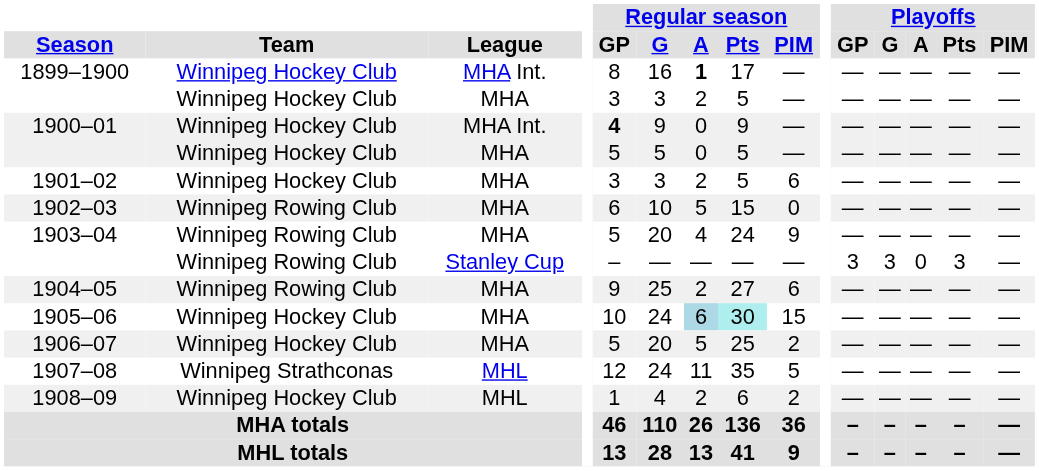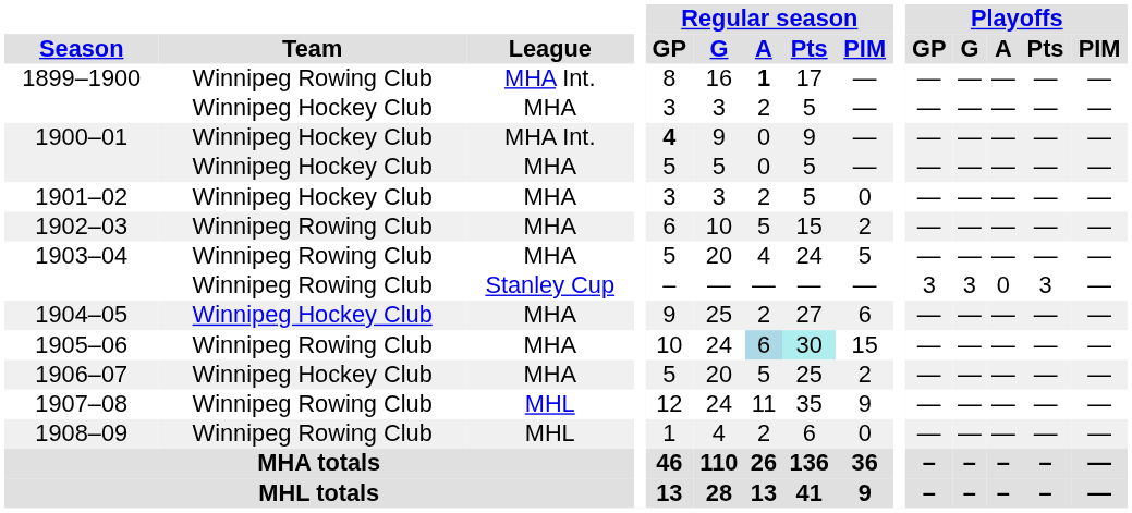 <table BORDER="0" CELLPADDING="1" CELLSPACING="0" width="60%" style="text-align:center">
 <tr bgcolor="#e0e0e0">
 <th colspan="3" bgcolor="#ffffff"> </th>
 <th rowspan="99" bgcolor="#ffffff"> </th>
 <th colspan="5"><a href='#'>Regular season</a></th>
 <th rowspan="99" bgcolor="#ffffff"> </th>
 <th colspan="5"><a href='#'>Playoffs</a></th>
 </tr>
 <tr bgcolor="#e0e0e0">
 <th><a href='#'>Season</a></th>
 <th>Team</th>
 <th>League</th>
 <th>GP</th>
 <th><a href='#'>G</a></th>
 <th><a href='#'>A</a></th>
 <th><a href='#'>Pts</a></th>
 <th><a href='#'>PIM</a></th>
 <th>GP</th>
 <th>G</th>
 <th>A</th>
 <th>Pts</th>
 <th>PIM</th>
 </tr>
 <tr>
 <td>1899–1900</td>
-<td><a href='#'>Winnipeg Hockey Club</a></td>
+<td>Winnipeg Rowing Club</td>
 <td><a href='#'>MHA</a> Int.</td>
 <td>8</td>
 <td>16</td>
 <td><strong>1</strong></td>
 <td>17</td>
 <td>—</td>
 <td>—</td>
 <td>—</td>
 <td>—</td>
 <td>—</td>
 <td>—</td>
 </tr>
 <tr>
 <td></td>
 <td>Winnipeg Hockey Club</td>
 <td>MHA</td>
 <td>3</td>
 <td>3</td>
 <td>2</td>
 <td>5</td>
 <td>—</td>
 <td>—</td>
 <td>—</td>
 <td>—</td>
 <td>—</td>
 <td>—</td>
 </tr>
 <tr bgcolor="#f0f0f0">
 <td>1900–01</td>
 <td>Winnipeg Hockey Club</td>
 <td>MHA Int.</td>
 <td><strong>4</strong></td>
 <td>9</td>
 <td>0</td>
 <td>9</td>
 <td>—</td>
 <td>—</td>
 <td>—</td>
 <td>—</td>
 <td>—</td>
 <td>—</td>
 </tr>
 <tr bgcolor="#f0f0f0">
 <td></td>
 <td>Winnipeg Hockey Club</td>
 <td>MHA</td>
 <td>5</td>
 <td>5</td>
 <td>0</td>
 <td>5</td>
 <td>—</td>
 <td>—</td>
 <td>—</td>
 <td>—</td>
 <td>—</td>
 <td>—</td>
 </tr>
 <tr>
 <td>1901–02</td>
 <td>Winnipeg Hockey Club</td>
 <td>MHA</td>
 <td>3</td>
 <td>3</td>
 <td>2</td>
 <td>5</td>
-<td>6</td>
+<td>0</td>
 <td>—</td>
 <td>—</td>
 <td>—</td>
 <td>—</td>
 <td>—</td>
 </tr>
 <tr bgcolor="#f0f0f0">
 <td>1902–03</td>
 <td>Winnipeg Rowing Club</td>
 <td>MHA</td>
 <td>6</td>
 <td>10</td>
 <td>5</td>
 <td>15</td>
-<td>0</td>
+<td>2</td>
 <td>—</td>
 <td>—</td>
 <td>—</td>
 <td>—</td>
 <td>—</td>
 </tr>
 <tr>
 <td>1903–04</td>
 <td>Winnipeg Rowing Club</td>
 <td>MHA</td>
 <td>5</td>
 <td>20</td>
 <td>4</td>
 <td>24</td>
-<td>9</td>
+<td>5</td>
 <td>—</td>
 <td>—</td>
 <td>—</td>
 <td>—</td>
 <td>—</td>
 </tr>
 <tr>
 <td></td>
 <td>Winnipeg Rowing Club</td>
 <td><a href='#'>Stanley Cup</a></td>
 <td>–</td>
 <td>—</td>
 <td>—</td>
 <td>—</td>
 <td>—</td>
 <td>3</td>
 <td>3</td>
 <td>0</td>
 <td>3</td>
 <td>—</td>
 </tr>
 <tr bgcolor="#f0f0f0">
 <td>1904–05</td>
-<td>Winnipeg Rowing Club</td>
+<td><a href='#'>Winnipeg Hockey Club</a></td>
 <td>MHA</td>
 <td>9</td>
 <td>25</td>
 <td>2</td>
 <td>27</td>
 <td>6</td>
 <td>—</td>
 <td>—</td>
 <td>—</td>
 <td>—</td>
 <td>—</td>
 </tr>
 <tr>
 <td>1905–06</td>
-<td>Winnipeg Hockey Club</td>
+<td>Winnipeg Rowing Club</td>
 <td>MHA</td>
 <td>10</td>
 <td>24</td>
 <td style="background: lightblue;">6</td>
 <td style="background: paleturquoise;">30</td>
 <td>15</td>
 <td>—</td>
 <td>—</td>
 <td>—</td>
 <td>—</td>
 <td>—</td>
 </tr>
 <tr bgcolor="#f0f0f0">
 <td>1906–07</td>
 <td>Winnipeg Hockey Club</td>
 <td>MHA</td>
 <td>5</td>
 <td>20</td>
 <td>5</td>
 <td>25</td>
 <td>2</td>
 <td>—</td>
 <td>—</td>
 <td>—</td>
 <td>—</td>
 <td>—</td>
 </tr>
 <tr>
 <td>1907–08</td>
-<td>Winnipeg Strathconas</td>
+<td>Winnipeg Rowing Club</td>
 <td><a href='#'>MHL</a></td>
 <td>12</td>
 <td>24</td>
 <td>11</td>
 <td>35</td>
-<td>5</td>
+<td>9</td>
 <td>—</td>
 <td>—</td>
 <td>—</td>
 <td>—</td>
 <td>—</td>
 </tr>
 <tr bgcolor="#f0f0f0">
 <td>1908–09</td>
-<td>Winnipeg Hockey Club</td>
+<td>Winnipeg Rowing Club</td>
 <td>MHL</td>
 <td>1</td>
 <td>4</td>
 <td>2</td>
 <td>6</td>
-<td>2</td>
+<td>0</td>
 <td>—</td>
 <td>—</td>
 <td>—</td>
 <td>—</td>
 <td>—</td>
 </tr>
 <tr bgcolor="#e0e0e0">
 <th colspan="3">MHA totals</th>
 <th>46</th>
 <th>110</th>
 <th>26</th>
 <th>136</th>
 <th>36</th>
 <th>–</th>
 <th>–</th>
 <th>–</th>
 <th>–</th>
 <th>—</th>
 </tr>
 <tr bgcolor="#e0e0e0">
 <th colspan="3">MHL totals</th>
 <th>13</th>
 <th>28</th>
 <th>13</th>
 <th>41</th>
 <th>9</th>
 <th>–</th>
 <th>–</th>
 <th>–</th>
 <th>–</th>
 <th>—</th>
 </tr>
 </table>
